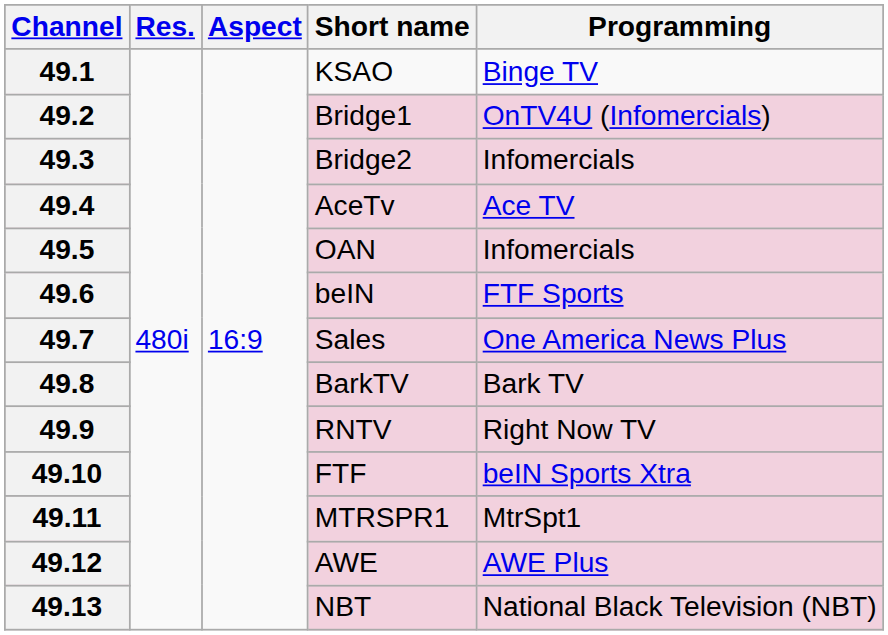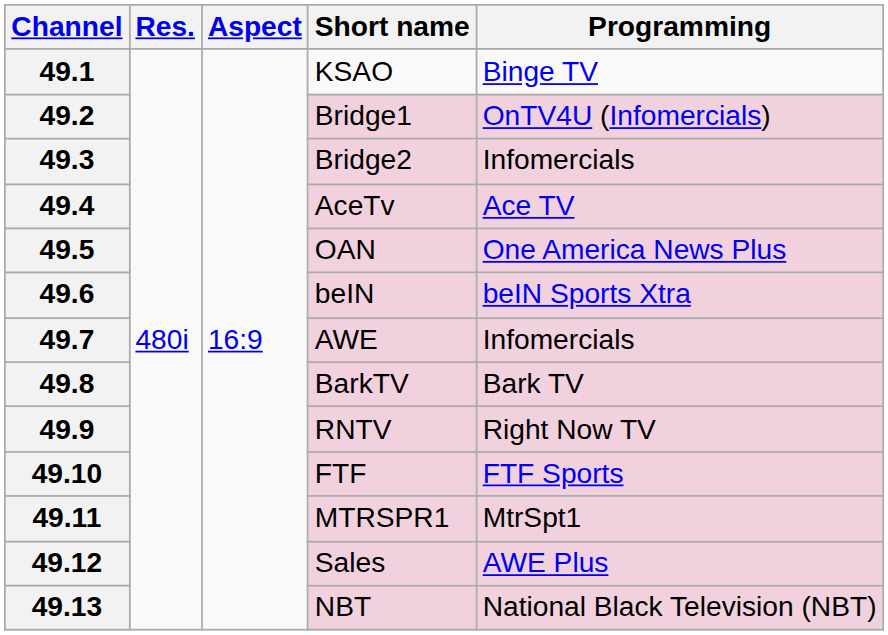 <table class="wikitable">
 <tr>
 <th scope = "col"><a href='#'>Channel</a></th>
 <th scope = "col"><a href='#'>Res.</a></th>
 <th scope = "col"><a href='#'>Aspect</a></th>
 <th scope = "col">Short name</th>
 <th scope = "col">Programming</th>
 </tr>
 <tr>
 <th scope = "row">49.1</th>
 <td rowspan="13"><a href='#'>480i</a></td>
 <td rowspan="14"><a href='#'>16:9</a></td>
 <td>KSAO</td>
 <td><a href='#'>Binge TV</a></td>
 </tr>
 <tr style="background-color: #f2d1de;">
 <th scope = "row">49.2</th>
 <td>Bridge1</td>
 <td><a href='#'>OnTV4U</a> (<a href='#'>Infomercials</a>) </td>
 </tr>
 <tr style="background-color: #f2d1de;">
 <th scope = "row">49.3</th>
 <td>Bridge2</td>
 <td>Infomercials </td>
 </tr>
 <tr style="background-color: #f2d1de;">
 <th scope = "row">49.4</th>
 <td>AceTv</td>
 <td><a href='#'>Ace TV</a> </td>
 </tr>
 <tr style="background-color: #f2d1de;">
 <th scope = "row">49.5</th>
 <td>OAN</td>
-<td>Infomercials </td>
+<td><a href='#'>One America News Plus</a> </td>
 </tr>
 <tr style="background-color: #f2d1de;">
 <th scope = "row">49.6</th>
 <td>beIN</td>
-<td><a href='#'>FTF Sports</a> </td>
+<td><a href='#'>beIN Sports Xtra</a> </td>
 </tr>
 <tr style="background-color: #f2d1de;">
 <th scope = "row">49.7</th>
-<td>Sales</td>
-<td><a href='#'>One America News Plus</a> </td>
+<td>AWE</td>
+<td>Infomercials </td>
 </tr>
 <tr style="background-color: #f2d1de;">
 <th scope = "row">49.8</th>
 <td>BarkTV</td>
 <td>Bark TV </td>
 </tr>
 <tr style="background-color: #f2d1de;">
 <th scope = "row">49.9</th>
 <td>RNTV</td>
 <td>Right Now TV </td>
 </tr>
 <tr style="background-color: #f2d1de;">
 <th scope = "row">49.10</th>
 <td>FTF</td>
-<td><a href='#'>beIN Sports Xtra</a> </td>
+<td><a href='#'>FTF Sports</a> </td>
 </tr>
 <tr style="background-color: #f2d1de;">
 <th scope = "row">49.11</th>
 <td>MTRSPR1</td>
 <td>MtrSpt1 </td>
 </tr>
 <tr style="background-color: #f2d1de;">
 <th scope = "row">49.12</th>
-<td>AWE</td>
+<td>Sales</td>
 <td><a href='#'>AWE Plus</a> </td>
 </tr>
 <tr style="background-color: #f2d1de;">
 <th scope = "row">49.13</th>
 <td>NBT</td>
 <td>National Black Television (NBT) </td>
 </tr>
 </table>
